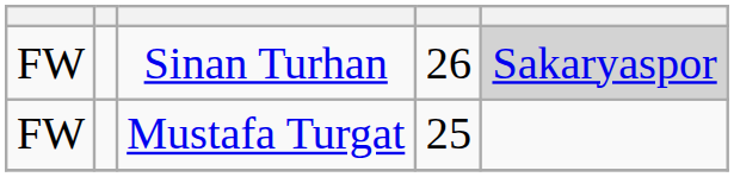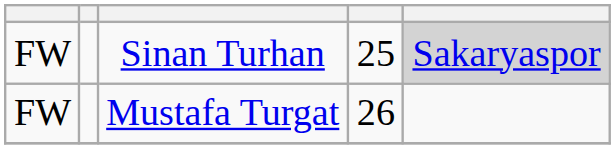 <table class="wikitable sortable" style="text-align: center">
 <tr>
 <th></th>
 <th></th>
 <th></th>
 <th></th>
 <th></th>
 </tr>
 <tr>
 <td>FW</td>
 <td></td>
 <td><a href='#'>Sinan Turhan</a></td>
-<td>26</td>
+<td>25</td>
 <td style="background: lightgrey;"><a href='#'>Sakaryaspor</a></td>
 </tr>
 <tr>
 <td>FW</td>
 <td></td>
 <td><a href='#'>Mustafa Turgat</a></td>
-<td>25</td>
+<td>26</td>
 <td></td>
 </tr>
 <tr>
 </tr>
 </table>
